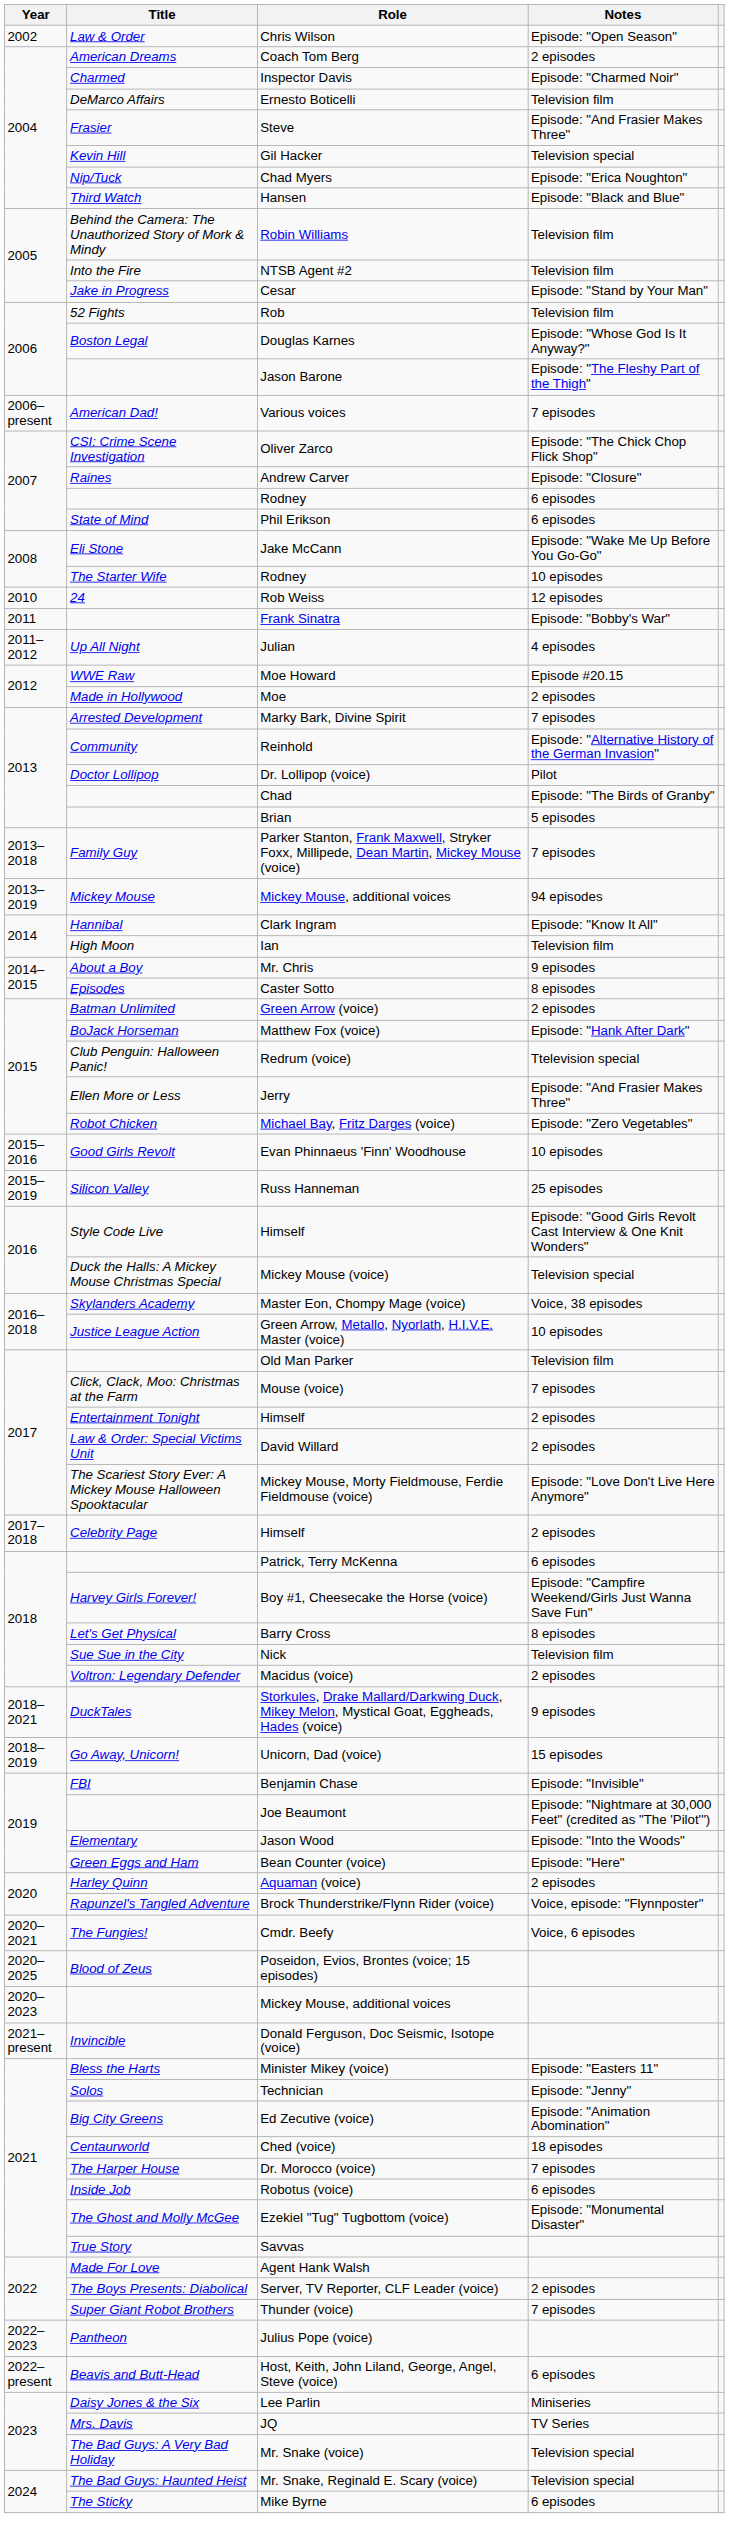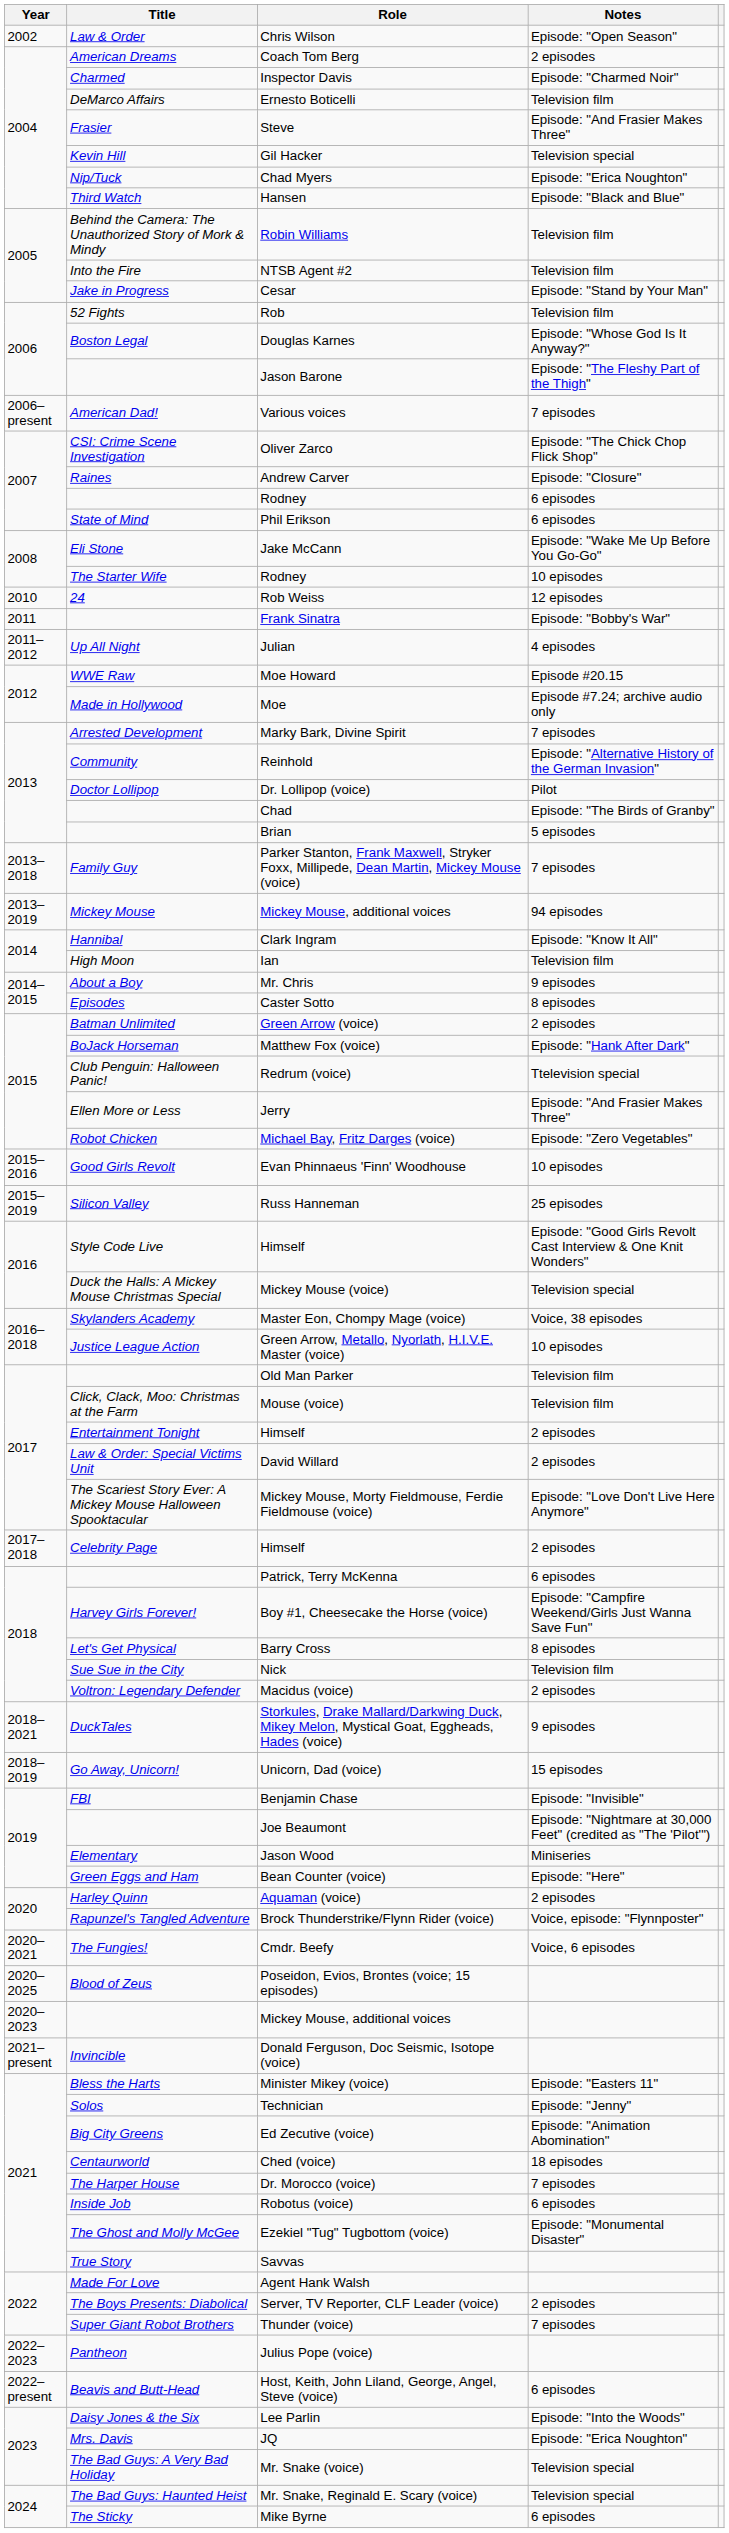 <table class="wikitable sortable plainrowheaders">
 <tr>
 <th scope="col">Year</th>
 <th scope="col">Title</th>
 <th scope="col">Role</th>
 <th class=unsortable scope="col">Notes</th>
 <th class=unsortable scope="col"></th>
 </tr>
 <tr>
 <td>2002</td>
 <td><em><a href='#'>Law & Order</a></em></td>
 <td>Chris Wilson</td>
 <td>Episode: "Open Season"</td>
 <td></td>
 </tr>
 <tr>
 <td rowspan="7">2004</td>
 <td><em><a href='#'>American Dreams</a></em></td>
 <td>Coach Tom Berg</td>
 <td>2 episodes</td>
 <td></td>
 </tr>
 <tr>
 <td><em><a href='#'>Charmed</a></em></td>
 <td>Inspector Davis</td>
 <td>Episode: "Charmed Noir"</td>
 <td></td>
 </tr>
 <tr>
 <td><em>DeMarco Affairs</em></td>
 <td>Ernesto Boticelli</td>
 <td>Television film</td>
 <td></td>
 </tr>
 <tr>
 <td><em><a href='#'>Frasier</a></em></td>
 <td>Steve</td>
 <td>Episode: "And Frasier Makes Three"</td>
 <td></td>
 </tr>
 <tr>
 <td><em><a href='#'>Kevin Hill</a></em></td>
 <td>Gil Hacker</td>
 <td>Television special</td>
 <td></td>
 </tr>
 <tr>
 <td><em><a href='#'>Nip/Tuck</a></em></td>
 <td>Chad Myers</td>
 <td>Episode: "Erica Noughton"</td>
 <td></td>
 </tr>
 <tr>
 <td><em><a href='#'>Third Watch</a></em></td>
 <td>Hansen</td>
 <td>Episode: "Black and Blue"</td>
 <td></td>
 </tr>
 <tr>
 <td rowspan="3">2005</td>
 <td><em>Behind the Camera: The Unauthorized Story of Mork & Mindy</em></td>
 <td><a href='#'>Robin Williams</a></td>
 <td>Television film</td>
 <td></td>
 </tr>
 <tr>
 <td><em>Into the Fire</em></td>
 <td>NTSB Agent #2</td>
 <td>Television film</td>
 <td></td>
 </tr>
 <tr>
 <td><em><a href='#'>Jake in Progress</a></em></td>
 <td>Cesar</td>
 <td>Episode: "Stand by Your Man"</td>
 <td></td>
 </tr>
 <tr>
 <td rowspan="3">2006</td>
 <td><em>52 Fights</em></td>
 <td>Rob</td>
 <td>Television film</td>
 <td></td>
 </tr>
 <tr>
 <td><em><a href='#'>Boston Legal</a></em></td>
 <td>Douglas Karnes</td>
 <td>Episode: "Whose God Is It Anyway?"</td>
 <td></td>
 </tr>
 <tr>
 <td></td>
 <td>Jason Barone</td>
 <td>Episode: "<a href='#'>The Fleshy Part of the Thigh</a>"</td>
 <td></td>
 </tr>
 <tr>
 <td>2006–present</td>
 <td><em><a href='#'>American Dad!</a></em></td>
 <td>Various voices</td>
 <td>7 episodes</td>
 <td></td>
 </tr>
 <tr>
 <td rowspan="4">2007</td>
 <td><em><a href='#'>CSI: Crime Scene Investigation</a></em></td>
 <td>Oliver Zarco</td>
 <td>Episode: "The Chick Chop Flick Shop"</td>
 <td></td>
 </tr>
 <tr>
 <td><em><a href='#'>Raines</a></em></td>
 <td>Andrew Carver</td>
 <td>Episode: "Closure"</td>
 <td></td>
 </tr>
 <tr>
 <td></td>
 <td>Rodney</td>
 <td>6 episodes</td>
 <td></td>
 </tr>
 <tr>
 <td><em><a href='#'>State of Mind</a></em></td>
 <td>Phil Erikson</td>
 <td>6 episodes</td>
 <td></td>
 </tr>
 <tr>
 <td rowspan="2">2008</td>
 <td><em><a href='#'>Eli Stone</a></em></td>
 <td>Jake McCann</td>
 <td>Episode: "Wake Me Up Before You Go-Go"</td>
 <td></td>
 </tr>
 <tr>
 <td data-sort-value="Starter Wife, The"><em><a href='#'>The Starter Wife</a></em></td>
 <td>Rodney</td>
 <td>10 episodes</td>
 <td></td>
 </tr>
 <tr>
 <td>2010</td>
 <td><em><a href='#'>24</a></em></td>
 <td>Rob Weiss</td>
 <td>12 episodes</td>
 <td></td>
 </tr>
 <tr>
 <td>2011</td>
 <td></td>
 <td><a href='#'>Frank Sinatra</a></td>
 <td>Episode: "Bobby's War"</td>
 <td></td>
 </tr>
 <tr>
 <td>2011–2012</td>
 <td><em><a href='#'>Up All Night</a></em></td>
 <td>Julian</td>
 <td>4 episodes</td>
 <td></td>
 </tr>
 <tr>
 <td rowspan="2">2012</td>
 <td><em><a href='#'>WWE Raw</a></em></td>
 <td>Moe Howard</td>
 <td>Episode #20.15</td>
 <td></td>
 </tr>
 <tr>
 <td><em><a href='#'>Made in Hollywood</a></em></td>
 <td>Moe</td>
-<td>2 episodes</td>
+<td>Episode #7.24; archive audio only</td>
 <td></td>
 </tr>
 <tr>
 <td rowspan="5">2013</td>
 <td><em><a href='#'>Arrested Development</a></em></td>
 <td>Marky Bark, Divine Spirit</td>
 <td>7 episodes</td>
 <td></td>
 </tr>
 <tr>
 <td><em><a href='#'>Community</a></em></td>
 <td>Reinhold</td>
 <td>Episode: "<a href='#'>Alternative History of the German Invasion</a>"</td>
 <td></td>
 </tr>
 <tr>
 <td><em><a href='#'>Doctor Lollipop</a></em></td>
 <td>Dr. Lollipop (voice)</td>
 <td>Pilot</td>
 <td></td>
 </tr>
 <tr>
 <td></td>
 <td>Chad</td>
 <td>Episode: "The Birds of Granby"</td>
 <td></td>
 </tr>
 <tr>
 <td></td>
 <td>Brian</td>
 <td>5 episodes</td>
 <td></td>
 </tr>
 <tr>
 <td>2013–2018</td>
 <td><em><a href='#'>Family Guy</a></em></td>
 <td>Parker Stanton, <a href='#'>Frank Maxwell</a>, Stryker Foxx, Millipede, <a href='#'>Dean Martin</a>, <a href='#'>Mickey Mouse</a> (voice)</td>
 <td>7 episodes</td>
 <td></td>
 </tr>
 <tr>
 <td>2013–2019</td>
 <td><em><a href='#'>Mickey Mouse</a></em></td>
 <td><a href='#'>Mickey Mouse</a>, additional voices</td>
 <td>94 episodes</td>
 <td></td>
 </tr>
 <tr>
 <td rowspan="2">2014</td>
 <td><em><a href='#'>Hannibal</a></em></td>
 <td>Clark Ingram</td>
 <td>Episode: "Know It All"</td>
 <td></td>
 </tr>
 <tr>
 <td><em>High Moon</em></td>
 <td>Ian</td>
 <td>Television film</td>
 <td></td>
 </tr>
 <tr>
 <td rowspan="2">2014–2015</td>
 <td><em><a href='#'>About a Boy</a></em></td>
 <td>Mr. Chris</td>
 <td>9 episodes</td>
 <td></td>
 </tr>
 <tr>
 <td><em><a href='#'>Episodes</a></em></td>
 <td>Caster Sotto</td>
 <td>8 episodes</td>
 <td></td>
 </tr>
 <tr>
 <td rowspan="5">2015</td>
 <td><em><a href='#'>Batman Unlimited</a></em></td>
 <td><a href='#'>Green Arrow</a> (voice)</td>
 <td>2 episodes</td>
 <td></td>
 </tr>
 <tr>
 <td><em><a href='#'>BoJack Horseman</a></em></td>
 <td>Matthew Fox (voice)</td>
 <td>Episode: "<a href='#'>Hank After Dark</a>"</td>
 <td></td>
 </tr>
 <tr>
 <td><em>Club Penguin: Halloween Panic!</em></td>
 <td>Redrum (voice)</td>
 <td>Ttelevision special</td>
 <td></td>
 </tr>
 <tr>
 <td><em>Ellen More or Less</em></td>
 <td>Jerry</td>
 <td>Episode: "And Frasier Makes Three"</td>
 <td></td>
 </tr>
 <tr>
 <td><em><a href='#'>Robot Chicken</a></em></td>
 <td><a href='#'>Michael Bay</a>, <a href='#'>Fritz Darges</a> (voice)</td>
 <td>Episode: "Zero Vegetables"</td>
 <td></td>
 </tr>
 <tr>
 <td>2015–2016</td>
 <td><em><a href='#'>Good Girls Revolt</a></em></td>
 <td>Evan Phinnaeus 'Finn' Woodhouse</td>
 <td>10 episodes</td>
 <td></td>
 </tr>
 <tr>
 <td>2015–2019</td>
 <td><em><a href='#'>Silicon Valley</a></em></td>
 <td>Russ Hanneman</td>
 <td>25 episodes</td>
 <td></td>
 </tr>
 <tr>
 <td rowspan="2">2016</td>
 <td><em>Style Code Live</em></td>
 <td>Himself</td>
 <td>Episode: "Good Girls Revolt Cast Interview & One Knit Wonders"</td>
 <td></td>
 </tr>
 <tr>
 <td><em>Duck the Halls: A Mickey Mouse Christmas Special</em></td>
 <td>Mickey Mouse (voice)</td>
 <td>Television special</td>
 <td></td>
 </tr>
 <tr>
 <td rowspan="2">2016–2018</td>
 <td><em><a href='#'>Skylanders Academy</a></em></td>
 <td>Master Eon, Chompy Mage (voice)</td>
 <td>Voice, 38 episodes</td>
 <td></td>
 </tr>
 <tr>
 <td><em><a href='#'>Justice League Action</a></em></td>
 <td>Green Arrow, <a href='#'>Metallo</a>, <a href='#'>Nyorlath</a>, <a href='#'>H.I.V.E.</a> Master (voice)</td>
 <td>10 episodes</td>
 <td></td>
 </tr>
 <tr>
 <td rowspan="5">2017</td>
 <td></td>
 <td>Old Man Parker</td>
 <td>Television film</td>
 <td></td>
 </tr>
 <tr>
 <td><em>Click, Clack, Moo: Christmas at the Farm</em></td>
 <td>Mouse (voice)</td>
-<td>7 episodes</td>
+<td>Television film</td>
 <td></td>
 </tr>
 <tr>
 <td><em><a href='#'>Entertainment Tonight</a></em></td>
 <td>Himself</td>
 <td>2 episodes</td>
 <td></td>
 </tr>
 <tr>
 <td><em><a href='#'>Law & Order: Special Victims Unit</a></em></td>
 <td>David Willard</td>
 <td>2 episodes</td>
 <td></td>
 </tr>
 <tr>
 <td data-sort-value="Scariest Story Ever: A Mickey Mouse Halloween Spooktacular, The"><em>The Scariest Story Ever: A Mickey Mouse Halloween Spooktacular</em></td>
 <td>Mickey Mouse, Morty Fieldmouse, Ferdie Fieldmouse (voice)</td>
 <td>Episode: "Love Don't Live Here Anymore"</td>
 <td></td>
 </tr>
 <tr>
 <td>2017–2018</td>
 <td><em><a href='#'>Celebrity Page</a></em></td>
 <td>Himself</td>
 <td>2 episodes</td>
 <td></td>
 </tr>
 <tr>
 <td rowspan="5">2018</td>
 <td></td>
 <td>Patrick, Terry McKenna</td>
 <td>6 episodes</td>
 <td></td>
 </tr>
 <tr>
 <td><em><a href='#'>Harvey Girls Forever!</a></em></td>
 <td>Boy #1, Cheesecake the Horse (voice)</td>
 <td>Episode: "Campfire Weekend/Girls Just Wanna Save Fun"</td>
 <td></td>
 </tr>
 <tr>
 <td><em><a href='#'>Let's Get Physical</a></em></td>
 <td>Barry Cross</td>
 <td>8 episodes</td>
 <td></td>
 </tr>
 <tr>
 <td><em><a href='#'>Sue Sue in the City</a></em></td>
 <td>Nick</td>
 <td>Television film</td>
 <td></td>
 </tr>
 <tr>
 <td><em><a href='#'>Voltron: Legendary Defender</a></em></td>
 <td>Macidus (voice)</td>
 <td>2 episodes</td>
 <td></td>
 </tr>
 <tr>
 <td>2018–2021</td>
 <td><em><a href='#'>DuckTales</a></em></td>
 <td><a href='#'>Storkules</a>, <a href='#'>Drake Mallard/Darkwing Duck</a>, <a href='#'>Mikey Melon</a>, Mystical Goat, Eggheads, <a href='#'>Hades</a> (voice)</td>
 <td>9 episodes</td>
 <td></td>
 </tr>
 <tr>
 <td>2018–2019</td>
 <td><em><a href='#'>Go Away, Unicorn!</a></em></td>
 <td>Unicorn, Dad (voice)</td>
 <td>15 episodes</td>
 <td></td>
 </tr>
 <tr>
 <td rowspan="4">2019</td>
 <td><em><a href='#'>FBI</a></em></td>
 <td>Benjamin Chase</td>
 <td>Episode: "Invisible"</td>
 <td></td>
 </tr>
 <tr>
 <td></td>
 <td>Joe Beaumont</td>
 <td>Episode: "Nightmare at 30,000 Feet" (credited as "The 'Pilot'")</td>
 <td></td>
 </tr>
 <tr>
 <td><em><a href='#'>Elementary</a></em></td>
 <td>Jason Wood</td>
-<td>Episode: "Into the Woods"</td>
+<td>Miniseries</td>
 <td></td>
 </tr>
 <tr>
 <td><em><a href='#'>Green Eggs and Ham</a></em></td>
 <td>Bean Counter (voice)</td>
 <td>Episode: "Here"</td>
 <td></td>
 </tr>
 <tr>
 <td rowspan="2">2020</td>
 <td><em><a href='#'>Harley Quinn</a></em></td>
 <td><a href='#'>Aquaman</a> (voice)</td>
 <td>2 episodes</td>
 <td></td>
 </tr>
 <tr>
 <td><em><a href='#'>Rapunzel's Tangled Adventure</a></em></td>
 <td>Brock Thunderstrike/Flynn Rider (voice)</td>
 <td>Voice, episode: "Flynnposter"</td>
 <td></td>
 </tr>
 <tr>
 <td>2020–2021</td>
 <td data-sort-value="Fungies!, The"><em><a href='#'>The Fungies!</a></em></td>
 <td>Cmdr. Beefy</td>
 <td>Voice, 6 episodes</td>
 <td></td>
 </tr>
 <tr>
 <td>2020–2025</td>
 <td><em><a href='#'>Blood of Zeus</a></em></td>
 <td>Poseidon, Evios, Brontes (voice; 15 episodes)</td>
 <td></td>
 <td></td>
 </tr>
 <tr>
 <td>2020–2023</td>
 <td></td>
 <td>Mickey Mouse, additional voices</td>
 <td></td>
 <td></td>
 </tr>
 <tr>
 <td>2021–present</td>
 <td><em><a href='#'>Invincible</a></em></td>
 <td>Donald Ferguson, Doc Seismic, Isotope (voice)</td>
 <td></td>
 <td></td>
 </tr>
 <tr>
 <td rowspan="8">2021</td>
 <td><em><a href='#'>Bless the Harts</a></em></td>
 <td>Minister Mikey (voice)</td>
 <td>Episode: "Easters 11"</td>
 <td></td>
 </tr>
 <tr>
 <td><em><a href='#'>Solos</a></em></td>
 <td>Technician</td>
 <td>Episode: "Jenny"</td>
 <td></td>
 </tr>
 <tr>
 <td><em><a href='#'>Big City Greens</a></em></td>
 <td>Ed Zecutive (voice)</td>
 <td>Episode: "Animation Abomination"</td>
 <td></td>
 </tr>
 <tr>
 <td><em><a href='#'>Centaurworld</a></em></td>
 <td>Ched (voice)</td>
 <td>18 episodes</td>
 <td></td>
 </tr>
 <tr>
 <td data-sort-value="Harper House, The"><em><a href='#'>The Harper House</a></em></td>
 <td>Dr. Morocco (voice)</td>
 <td>7 episodes</td>
 <td></td>
 </tr>
 <tr>
 <td><em><a href='#'>Inside Job</a></em></td>
 <td>Robotus (voice)</td>
 <td>6 episodes</td>
 <td></td>
 </tr>
 <tr>
 <td data-sort-value="Ghost and Molly McGee, The"><em><a href='#'>The Ghost and Molly McGee</a></em></td>
 <td>Ezekiel "Tug" Tugbottom (voice)</td>
 <td>Episode: "Monumental Disaster"</td>
 <td></td>
 </tr>
 <tr>
 <td><em><a href='#'>True Story</a></em></td>
 <td>Savvas</td>
 <td></td>
 <td></td>
 </tr>
 <tr>
 <td rowspan="3">2022</td>
 <td><em><a href='#'>Made For Love</a></em></td>
 <td>Agent Hank Walsh</td>
 <td></td>
 <td></td>
 </tr>
 <tr>
 <td data-sort-value="Boys Presents: Diabolical, The"><em><a href='#'>The Boys Presents: Diabolical</a></em></td>
 <td>Server, TV Reporter, CLF Leader (voice)</td>
 <td>2 episodes</td>
 <td></td>
 </tr>
 <tr>
 <td><em><a href='#'>Super Giant Robot Brothers</a></em></td>
 <td>Thunder (voice)</td>
 <td>7 episodes</td>
 <td></td>
 </tr>
 <tr>
 <td>2022–2023</td>
 <td><em><a href='#'>Pantheon</a></em></td>
 <td>Julius Pope (voice)</td>
 <td></td>
 <td></td>
 </tr>
 <tr>
 <td>2022–present</td>
 <td><em><a href='#'>Beavis and Butt-Head</a></em></td>
 <td>Host, Keith, John Liland, George, Angel, Steve (voice)</td>
 <td>6 episodes</td>
 <td></td>
 </tr>
 <tr>
 <td rowspan="3">2023</td>
 <td><em><a href='#'>Daisy Jones & the Six</a></em></td>
 <td>Lee Parlin</td>
-<td>Miniseries</td>
+<td>Episode: "Into the Woods"</td>
 <td></td>
 </tr>
 <tr>
 <td><em><a href='#'>Mrs. Davis</a></em></td>
 <td>JQ</td>
-<td>TV Series</td>
+<td>Episode: "Erica Noughton"</td>
 <td></td>
 </tr>
 <tr>
 <td data-sort-value="Bad Guys: A Very Bad Holiday, The"><em><a href='#'>The Bad Guys: A Very Bad Holiday</a></em></td>
 <td>Mr. Snake (voice)</td>
 <td>Television special</td>
 <td></td>
 </tr>
 <tr>
 <td rowspan="2">2024</td>
 <td data-sort-value="Bad Guys: Haunted Heist, The"><em><a href='#'>The Bad Guys: Haunted Heist</a></em></td>
 <td>Mr. Snake, Reginald E. Scary (voice)</td>
 <td>Television special</td>
 <td></td>
 </tr>
 <tr>
 <td data-sort-value="Sticky, The"><em><a href='#'>The Sticky</a></em></td>
 <td>Mike Byrne</td>
 <td>6 episodes</td>
 <td></td>
 </tr>
 </table>
